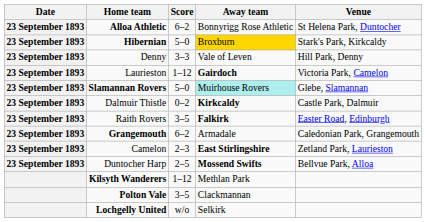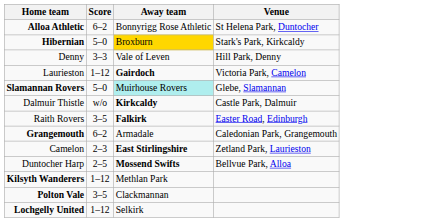 <table class="wikitable football-result-list" style="max-width: 80em; text-align: center">
 <tr>
-<th scope="col">Date</th>
 <th scope="col">Home team</th>
 <th scope="col">Score</th>
 <th scope="col">Away team</th>
 <th scope="col">Venue</th>
 </tr>
 <tr>
-<th scope="row">23 September 1893</th>
 <td align=right><strong>Alloa Athletic</strong></td>
 <td>6–2</td>
 <td align=left>Bonnyrigg Rose Athletic</td>
 <td align=left>St Helena Park, <a href='#'>Duntocher</a></td>
 </tr>
 <tr>
-<th scope="row">23 September 1893</th>
 <td align=right><strong>Hibernian</strong></td>
 <td>5–0</td>
 <td align=left style="background: gold;">Broxburn</td>
 <td align=left>Stark's Park, Kirkcaldy</td>
 </tr>
 <tr>
-<th scope="row">23 September 1893</th>
 <td align=right>Denny</td>
 <td>3–3</td>
 <td align=left>Vale of Leven</td>
 <td align=left>Hill Park, Denny</td>
 </tr>
 <tr>
-<th scope="row">23 September 1893</th>
 <td align=right>Laurieston</td>
 <td>1–12</td>
 <td align=left><strong>Gairdoch</strong></td>
 <td align=left>Victoria Park, <a href='#'>Camelon</a></td>
 </tr>
 <tr>
-<th scope="row">23 September 1893</th>
 <td align=right><strong>Slamannan Rovers</strong></td>
 <td>5–0</td>
 <td align=left style="background: paleturquoise;">Muirhouse Rovers</td>
 <td align=left>Glebe, <a href='#'>Slamannan</a></td>
 </tr>
 <tr>
-<th scope="row">23 September 1893</th>
 <td align=right>Dalmuir Thistle</td>
-<td>0–2</td>
+<td>w/o</td>
 <td align=left><strong>Kirkcaldy</strong></td>
 <td align=left>Castle Park, Dalmuir</td>
 </tr>
 <tr>
-<th scope="row">23 September 1893</th>
 <td align=right>Raith Rovers</td>
 <td>3–5</td>
 <td align=left><strong>Falkirk</strong></td>
 <td align=left><a href='#'>Easter Road</a>, <a href='#'>Edinburgh</a></td>
 </tr>
 <tr>
-<th scope="row">23 September 1893</th>
 <td align=right><strong>Grangemouth</strong></td>
 <td>6–2</td>
 <td align=left>Armadale</td>
 <td align=left>Caledonian Park, Grangemouth</td>
 </tr>
 <tr>
-<th scope="row">23 September 1893</th>
 <td align=right>Camelon</td>
 <td>2–3</td>
 <td align=left><strong>East Stirlingshire</strong></td>
 <td align=left>Zetland Park, <a href='#'>Laurieston</a></td>
 </tr>
 <tr>
-<th scope="row">23 September 1893</th>
 <td align=right>Duntocher Harp</td>
 <td>2–5</td>
 <td align=left><strong>Mossend Swifts</strong></td>
 <td align=left>Bellvue Park, <a href='#'>Alloa</a></td>
 </tr>
 <tr>
-<th scope="row"></th>
 <td align=right><strong>Kilsyth Wanderers</strong></td>
 <td>1–12</td>
 <td align=left>Methlan Park</td>
 <td></td>
 </tr>
 <tr>
-<th scope="row"></th>
 <td align=right><strong>Polton Vale</strong></td>
 <td>3–5</td>
 <td align=left>Clackmannan</td>
 <td></td>
 </tr>
 <tr>
-<th scope="row"></th>
 <td align=right><strong>Lochgelly United</strong></td>
-<td>w/o</td>
+<td>1–12</td>
 <td align=left>Selkirk</td>
 <td></td>
 </tr>
 </table>
